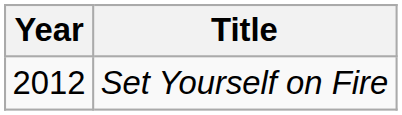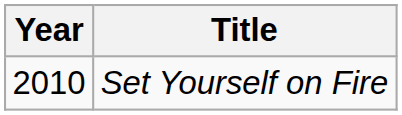 <table class="wikitable">
 <tr>
 <th>Year</th>
 <th>Title</th>
 </tr>
 <tr>
-<td>2012</td>
+<td>2010</td>
 <td><em>Set Yourself on Fire</em> </td>
 </tr>
 </table>
